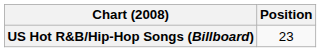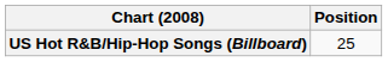 <table class="wikitable plainrowheaders" style="text-align:center">
 <tr>
 <th scope="col">Chart (2008)</th>
 <th scope="col">Position</th>
 </tr>
 <tr>
 <th scope="row">US Hot R&B/Hip-Hop Songs (<em>Billboard</em>)</th>
-<td>23</td>
+<td>25</td>
 </tr>
 </table>
